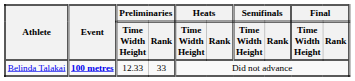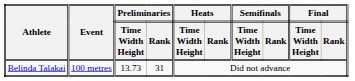 <table class=wikitable style="font-size:90%; border: double;">
 <tr>
 <th rowspan="2" style="border-right:double">Athlete</th>
 <th rowspan="2" style="border-right:double">Event</th>
 <th colspan="2" style="border-right:double; border-bottom:double;">Preliminaries</th>
 <th colspan="2" style="border-right:double; border-bottom:double;">Heats</th>
 <th colspan="2" style="border-right:double; border-bottom:double;">Semifinals</th>
 <th colspan="2" style="border-right:double; border-bottom:double;">Final</th>
 </tr>
 <tr>
 <th>Time<br>Width<br>Height</th>
 <th style="border-right:double">Rank</th>
 <th>Time<br>Width<br>Height</th>
 <th style="border-right:double">Rank</th>
 <th>Time<br>Width<br>Height</th>
 <th style="border-right:double">Rank</th>
 <th>Time<br>Width<br>Height</th>
 <th style="border-right:double">Rank</th>
 </tr>
 <tr style="border-top: double;">
 <td style="border-right:double"><a href='#'>Belinda Talakai</a></td>
-<td style="border-right:double"><strong><a href='#'>100 metres</a></strong></td>
-<td align=center>12.33</td>
-<td style="border-right:double" align=center>33</td>
+<td style="border-right:double"><a href='#'>100 metres</a></td>
+<td align=center>13.73</td>
+<td style="border-right:double" align=center>31</td>
 <td colspan="6" align=center>Did not advance</td>
 </tr>
 </table>
